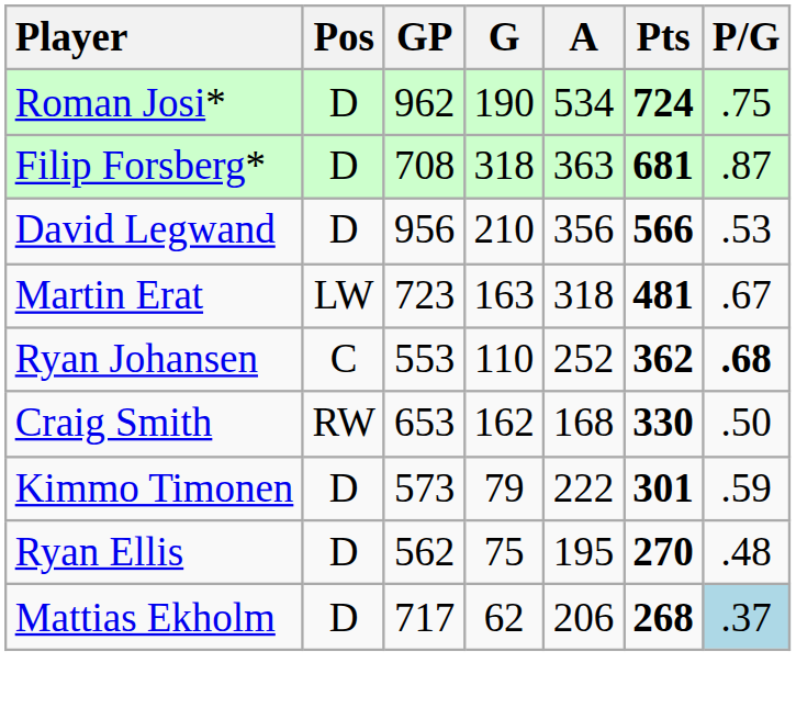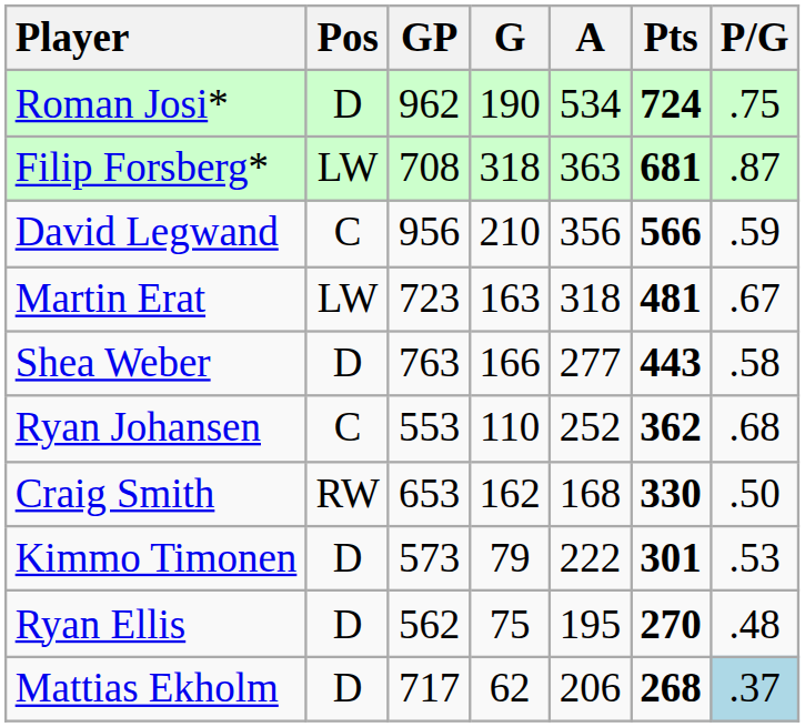 <table class="wikitable" style="text-align:center">
 <tr>
 <th style="text-align:left;">Player</th>
 <th>Pos</th>
 <th>GP</th>
 <th>G</th>
 <th>A</th>
 <th>Pts</th>
 <th>P/G</th>
 </tr>
 <tr style="background:#cfc;">
 <td style="text-align:left;"><a href='#'>Roman Josi</a>*</td>
 <td>D</td>
 <td>962</td>
 <td>190</td>
 <td>534</td>
 <td><strong>724</strong></td>
 <td>.75</td>
 </tr>
 <tr style="background:#cfc;">
 <td style="text-align:left;"><a href='#'>Filip Forsberg</a>*</td>
-<td>D</td>
+<td>LW</td>
 <td>708</td>
 <td>318</td>
 <td>363</td>
 <td><strong>681</strong></td>
 <td>.87</td>
 </tr>
 <tr>
 <td style="text-align:left;"><a href='#'>David Legwand</a></td>
-<td>D</td>
+<td>C</td>
 <td>956</td>
 <td>210</td>
 <td>356</td>
 <td><strong>566</strong></td>
-<td>.53</td>
+<td>.59</td>
 </tr>
 <tr>
 <td style="text-align:left;"><a href='#'>Martin Erat</a></td>
 <td>LW</td>
 <td>723</td>
 <td>163</td>
 <td>318</td>
 <td><strong>481</strong></td>
 <td>.67</td>
 </tr>
 <tr>
+<td style="text-align:left;"><a href='#'>Shea Weber</a></td>
+<td>D</td>
+<td>763</td>
+<td>166</td>
+<td>277</td>
+<td><strong>443</strong></td>
+<td>.58</td>
+</tr>
+<tr>
 <td style="text-align:left;"><a href='#'>Ryan Johansen</a></td>
 <td>C</td>
 <td>553</td>
 <td>110</td>
 <td>252</td>
 <td><strong>362</strong></td>
-<td><strong>.68</strong></td>
+<td>.68</td>
 </tr>
 <tr>
 <td style="text-align:left;"><a href='#'>Craig Smith</a></td>
 <td>RW</td>
 <td>653</td>
 <td>162</td>
 <td>168</td>
 <td><strong>330</strong></td>
 <td>.50</td>
 </tr>
 <tr>
 <td style="text-align:left;"><a href='#'>Kimmo Timonen</a></td>
 <td>D</td>
 <td>573</td>
 <td>79</td>
 <td>222</td>
 <td><strong>301</strong></td>
-<td>.59</td>
+<td>.53</td>
 </tr>
 <tr>
 <td style="text-align:left;"><a href='#'>Ryan Ellis</a></td>
 <td>D</td>
 <td>562</td>
 <td>75</td>
 <td>195</td>
 <td><strong>270</strong></td>
 <td>.48</td>
 </tr>
 <tr>
 <td style="text-align:left;"><a href='#'>Mattias Ekholm</a></td>
 <td>D</td>
 <td>717</td>
 <td>62</td>
 <td>206</td>
 <td><strong>268</strong></td>
 <td style="background: lightblue;">.37</td>
 </tr>
 </table>
